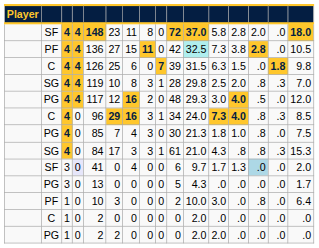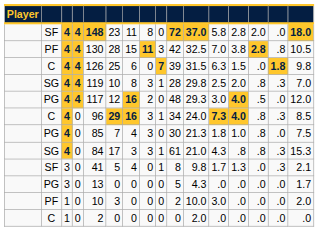 <table class="wikitable sortable" style="font-size: 95%; text-align:right;">
 <tr>
 <th style="background:#041E42; color:#FFC72C; border-top:#FFC72C 3px solid; border-bottom:#FFC72C 3px solid;">Player</th>
 <th style="background:#041E42; color:#FFC72C; border-top:#FFC72C 3px solid; border-bottom:#FFC72C 3px solid;"></th>
 <th style="background:#041E42; color:#FFC72C; border-top:#FFC72C 3px solid; border-bottom:#FFC72C 3px solid;"></th>
 <th style="background:#041E42; color:#FFC72C; border-top:#FFC72C 3px solid; border-bottom:#FFC72C 3px solid;"></th>
 <th style="background:#041E42; color:#FFC72C; border-top:#FFC72C 3px solid; border-bottom:#FFC72C 3px solid;"></th>
 <th style="background:#041E42; color:#FFC72C; border-top:#FFC72C 3px solid; border-bottom:#FFC72C 3px solid;"></th>
 <th style="background:#041E42; color:#FFC72C; border-top:#FFC72C 3px solid; border-bottom:#FFC72C 3px solid;"></th>
 <th style="background:#041E42; color:#FFC72C; border-top:#FFC72C 3px solid; border-bottom:#FFC72C 3px solid;"></th>
 <th style="background:#041E42; color:#FFC72C; border-top:#FFC72C 3px solid; border-bottom:#FFC72C 3px solid;"></th>
 <th style="background:#041E42; color:#FFC72C; border-top:#FFC72C 3px solid; border-bottom:#FFC72C 3px solid;"></th>
 <th style="background:#041E42; color:#FFC72C; border-top:#FFC72C 3px solid; border-bottom:#FFC72C 3px solid;"></th>
 <th style="background:#041E42; color:#FFC72C; border-top:#FFC72C 3px solid; border-bottom:#FFC72C 3px solid;"></th>
 <th style="background:#041E42; color:#FFC72C; border-top:#FFC72C 3px solid; border-bottom:#FFC72C 3px solid;"></th>
 <th style="background:#041E42; color:#FFC72C; border-top:#FFC72C 3px solid; border-bottom:#FFC72C 3px solid;"></th>
 <th style="background:#041E42; color:#FFC72C; border-top:#FFC72C 3px solid; border-bottom:#FFC72C 3px solid;"></th>
 <th style="background:#041E42; color:#FFC72C; border-top:#FFC72C 3px solid; border-bottom:#FFC72C 3px solid;"></th>
 </tr>
 <tr>
 <td style="text-align:left;"></td>
 <td style="text-align:center;">SF</td>
 <td style="background:#FFC72C; color:#041E42;"><strong>4</strong></td>
 <td style="background:#FFC72C; color:#041E42;"><strong>4</strong></td>
 <td style="background:#FFC72C; color:#041E42;"><strong>148</strong></td>
 <td>23</td>
 <td>11</td>
 <td>8</td>
 <td>0</td>
 <td style="background:#FFC72C; color:#041E42;"><strong>72</strong></td>
 <td style="background:#FFC72C; color:#041E42;"><strong>37.0</strong></td>
 <td>5.8</td>
 <td>2.8</td>
 <td>2.0</td>
 <td>.0</td>
 <td style="background:#FFC72C; color:#041E42;"><strong>18.0</strong></td>
 </tr>
 <tr>
 <td style="text-align:left;"></td>
 <td style="text-align:center;">PF</td>
 <td style="background:#FFC72C; color:#041E42;"><strong>4</strong></td>
 <td style="background:#FFC72C; color:#041E42;"><strong>4</strong></td>
-<td>136</td>
-<td>27</td>
+<td>130</td>
+<td>28</td>
 <td>15</td>
 <td style="background:#FFC72C; color:#041E42;"><strong>11</strong></td>
-<td>0</td>
+<td>3</td>
 <td>42</td>
-<td style="background: paleturquoise;">32.5</td>
-<td>7.3</td>
+<td>32.5</td>
+<td>7.0</td>
 <td>3.8</td>
 <td style="background:#FFC72C; color:#041E42;"><strong>2.8</strong></td>
-<td>.0</td>
+<td>.8</td>
 <td>10.5</td>
 </tr>
 <tr>
 <td style="text-align:left;"></td>
 <td style="text-align:center;">C</td>
 <td style="background:#FFC72C; color:#041E42;"><strong>4</strong></td>
 <td style="background:#FFC72C; color:#041E42;"><strong>4</strong></td>
 <td>126</td>
 <td>25</td>
 <td>6</td>
 <td>0</td>
 <td style="background:#FFC72C; color:#041E42;"><strong>7</strong></td>
 <td>39</td>
 <td>31.5</td>
 <td>6.3</td>
 <td>1.5</td>
 <td>.0</td>
 <td style="background:#FFC72C; color:#041E42;"><strong>1.8</strong></td>
 <td>9.8</td>
 </tr>
 <tr>
 <td style="text-align:left;"></td>
 <td style="text-align:center;">SG</td>
 <td style="background:#FFC72C; color:#041E42;"><strong>4</strong></td>
 <td style="background:#FFC72C; color:#041E42;"><strong>4</strong></td>
 <td>119</td>
 <td>10</td>
 <td>8</td>
 <td>3</td>
 <td>1</td>
 <td>28</td>
 <td>29.8</td>
 <td>2.5</td>
 <td>2.0</td>
 <td>.8</td>
 <td>.3</td>
 <td>7.0</td>
 </tr>
 <tr>
 <td style="text-align:left;"></td>
 <td style="text-align:center;">PG</td>
 <td style="background:#FFC72C; color:#041E42;"><strong>4</strong></td>
 <td style="background:#FFC72C; color:#041E42;"><strong>4</strong></td>
 <td>117</td>
 <td>12</td>
 <td style="background:#FFC72C; color:#041E42;"><strong>16</strong></td>
 <td>2</td>
 <td>0</td>
 <td>48</td>
 <td>29.3</td>
 <td>3.0</td>
 <td style="background:#FFC72C; color:#041E42;"><strong>4.0</strong></td>
 <td>.5</td>
 <td>.0</td>
 <td>12.0</td>
 </tr>
 <tr>
 <td style="text-align:left;"></td>
 <td style="text-align:center;">C</td>
 <td style="background:#FFC72C; color:#041E42;"><strong>4</strong></td>
 <td>0</td>
 <td>96</td>
 <td style="background:#FFC72C; color:#041E42;"><strong>29</strong></td>
 <td style="background:#FFC72C; color:#041E42;"><strong>16</strong></td>
 <td>3</td>
 <td>1</td>
 <td>34</td>
 <td>24.0</td>
 <td style="background:#FFC72C; color:#041E42;"><strong>7.3</strong></td>
 <td style="background:#FFC72C; color:#041E42;"><strong>4.0</strong></td>
 <td>.8</td>
 <td>.3</td>
 <td>8.5</td>
 </tr>
 <tr>
 <td style="text-align:left;"></td>
 <td style="text-align:center;">PG</td>
 <td style="background:#FFC72C; color:#041E42;"><strong>4</strong></td>
 <td>0</td>
 <td>85</td>
 <td>7</td>
 <td>4</td>
 <td>3</td>
 <td>0</td>
 <td>30</td>
 <td>21.3</td>
 <td>1.8</td>
 <td>1.0</td>
 <td>.8</td>
 <td>.0</td>
 <td>7.5</td>
 </tr>
 <tr>
 <td style="text-align:left;"></td>
 <td style="text-align:center;">SG</td>
 <td style="background:#FFC72C; color:#041E42;"><strong>4</strong></td>
 <td>0</td>
 <td>84</td>
 <td>17</td>
 <td>3</td>
 <td>3</td>
 <td>1</td>
 <td>61</td>
 <td>21.0</td>
 <td>4.3</td>
 <td>.8</td>
 <td>.8</td>
 <td>.3</td>
 <td>15.3</td>
 </tr>
 <tr>
 <td style="text-align:left;"></td>
 <td style="text-align:center;">SF</td>
 <td>3</td>
-<td style="background: lavender;">0</td>
+<td>0</td>
 <td>41</td>
-<td>0</td>
+<td>5</td>
 <td>4</td>
 <td>0</td>
-<td>0</td>
-<td>6</td>
-<td>9.7</td>
+<td>1</td>
+<td>8</td>
+<td>9.8</td>
 <td>1.7</td>
 <td>1.3</td>
-<td style="background: lightblue;">.0</td>
 <td>.0</td>
-<td>2.0</td>
+<td>.3</td>
+<td>2.1</td>
 </tr>
 <tr>
 <td style="text-align:left;"></td>
 <td style="text-align:center;">PG</td>
 <td>3</td>
 <td>0</td>
 <td>13</td>
 <td>0</td>
 <td>0</td>
 <td>0</td>
 <td>0</td>
 <td>5</td>
 <td>4.3</td>
 <td>.0</td>
 <td>.0</td>
 <td>.0</td>
 <td>.0</td>
 <td>1.7</td>
 </tr>
 <tr>
 <td style="text-align:left;"></td>
 <td style="text-align:center;">PF</td>
 <td>1</td>
 <td>0</td>
 <td>10</td>
 <td>3</td>
 <td>0</td>
 <td>0</td>
 <td>0</td>
 <td>2</td>
 <td>10.0</td>
 <td>3.0</td>
 <td>.0</td>
-<td>.8</td>
 <td>.0</td>
-<td>6.4</td>
+<td>.0</td>
+<td>2.0</td>
 </tr>
 <tr>
 <td style="text-align:left;"></td>
 <td style="text-align:center;">C</td>
 <td>1</td>
 <td>0</td>
 <td>2</td>
 <td>0</td>
 <td>0</td>
 <td>0</td>
 <td>0</td>
 <td>0</td>
 <td>2.0</td>
 <td>.0</td>
 <td>.0</td>
 <td>.0</td>
 <td>.0</td>
 <td>.0</td>
 </tr>
-<tr>
-<td style="text-align:left;"></td>
-<td style="text-align:center;">PG</td>
-<td>1</td>
-<td>0</td>
-<td>2</td>
-<td>2</td>
-<td>0</td>
-<td>0</td>
-<td>0</td>
-<td>0</td>
-<td>2.0</td>
-<td>2.0</td>
-<td>.0</td>
-<td>.0</td>
-<td>.0</td>
-<td>.0</td>
-</tr>
 </table>
